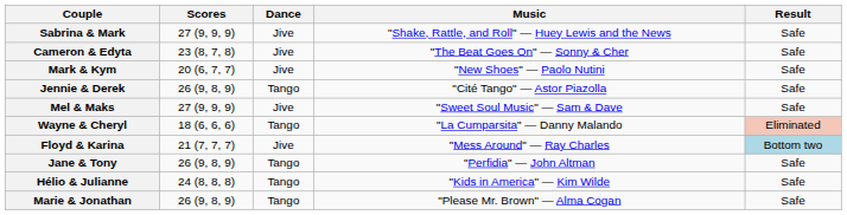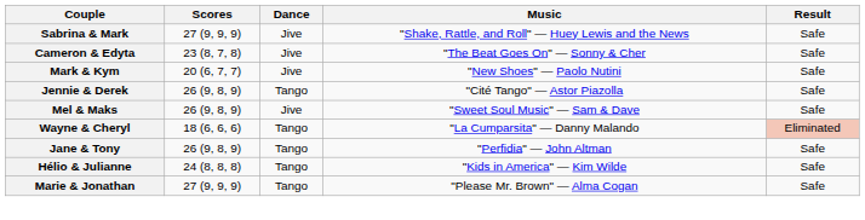 <table class="wikitable sortable" style="text-align:center; width:90%">
 <tr>
 <th scope="col">Couple</th>
 <th scope="col">Scores</th>
 <th scope="col" class="unsortable">Dance</th>
 <th scope="col" class="unsortable">Music</th>
 <th scope="col" class="unsortable">Result</th>
 </tr>
 <tr>
 <th scope="row">Sabrina & Mark</th>
 <td>27 (9, 9, 9)</td>
 <td>Jive</td>
 <td>"<a href='#'>Shake, Rattle, and Roll</a>" — <a href='#'>Huey Lewis and the News</a></td>
 <td>Safe</td>
 </tr>
 <tr>
 <th scope="row">Cameron & Edyta</th>
 <td>23 (8, 7, 8)</td>
 <td>Jive</td>
 <td>"<a href='#'>The Beat Goes On</a>" — <a href='#'>Sonny & Cher</a></td>
 <td>Safe</td>
 </tr>
 <tr>
 <th scope="row">Mark & Kym</th>
 <td>20 (6, 7, 7)</td>
 <td>Jive</td>
 <td>"<a href='#'>New Shoes</a>" — <a href='#'>Paolo Nutini</a></td>
 <td>Safe</td>
 </tr>
 <tr>
 <th scope="row">Jennie & Derek</th>
 <td>26 (9, 8, 9)</td>
 <td>Tango</td>
 <td>"Cité Tango" — <a href='#'>Astor Piazolla</a></td>
 <td>Safe</td>
 </tr>
 <tr>
 <th scope="row">Mel & Maks</th>
-<td>27 (9, 9, 9)</td>
+<td>26 (9, 8, 9)</td>
 <td>Jive</td>
 <td>"<a href='#'>Sweet Soul Music</a>" — <a href='#'>Sam & Dave</a></td>
 <td>Safe</td>
 </tr>
 <tr>
 <th scope="row">Wayne & Cheryl</th>
 <td>18 (6, 6, 6)</td>
 <td>Tango</td>
 <td>"<a href='#'>La Cumparsita</a>" — Danny Malando</td>
 <td bgcolor=f4c7b8>Eliminated</td>
-</tr>
-<tr>
-<th scope="row">Floyd & Karina</th>
-<td>21 (7, 7, 7)</td>
-<td>Jive</td>
-<td>"<a href='#'>Mess Around</a>" — <a href='#'>Ray Charles</a></td>
-<td bgcolor=lightblue>Bottom two</td>
 </tr>
 <tr>
 <th scope="row">Jane & Tony</th>
 <td>26 (9, 8, 9)</td>
 <td>Tango</td>
 <td>"<a href='#'>Perfidia</a>" — <a href='#'>John Altman</a></td>
 <td>Safe</td>
 </tr>
 <tr>
 <th scope="row">Hélio & Julianne</th>
 <td>24 (8, 8, 8)</td>
 <td>Tango</td>
 <td>"<a href='#'>Kids in America</a>" — <a href='#'>Kim Wilde</a></td>
 <td>Safe</td>
 </tr>
 <tr>
 <th scope="row">Marie & Jonathan</th>
-<td>26 (9, 8, 9)</td>
+<td>27 (9, 9, 9)</td>
 <td>Tango</td>
 <td>"Please Mr. Brown" — <a href='#'>Alma Cogan</a></td>
 <td>Safe</td>
 </tr>
 </table>
